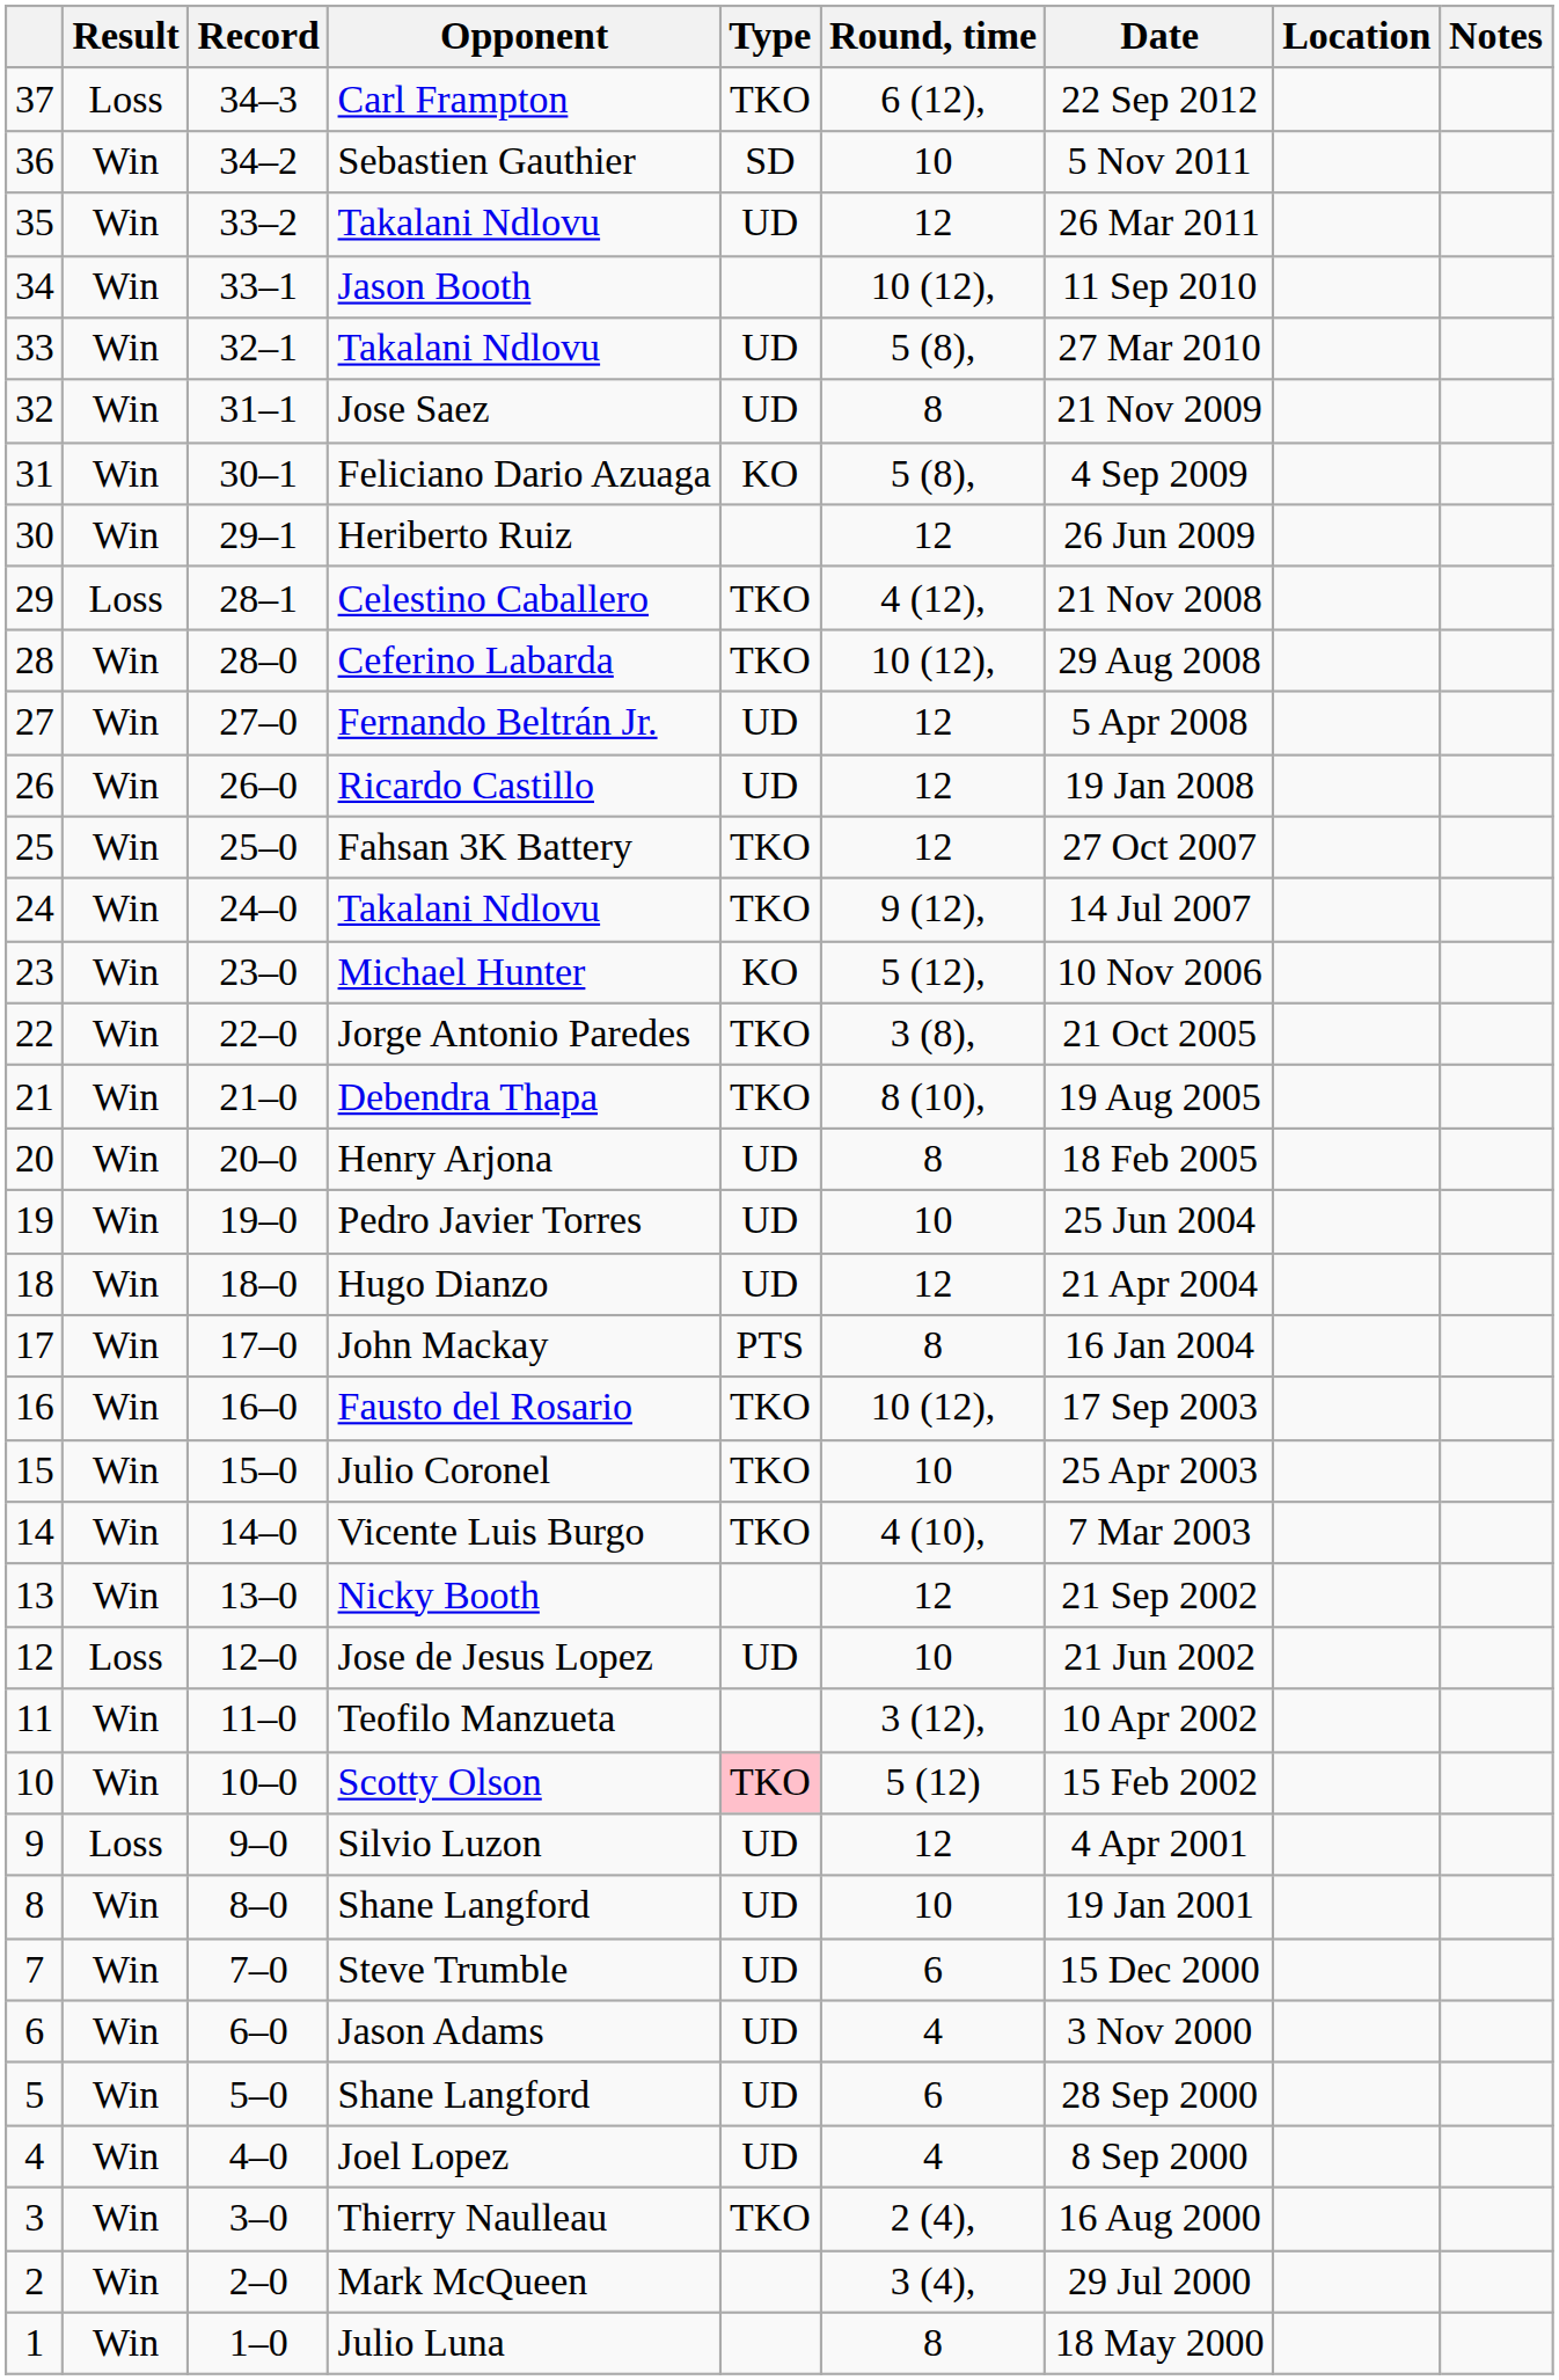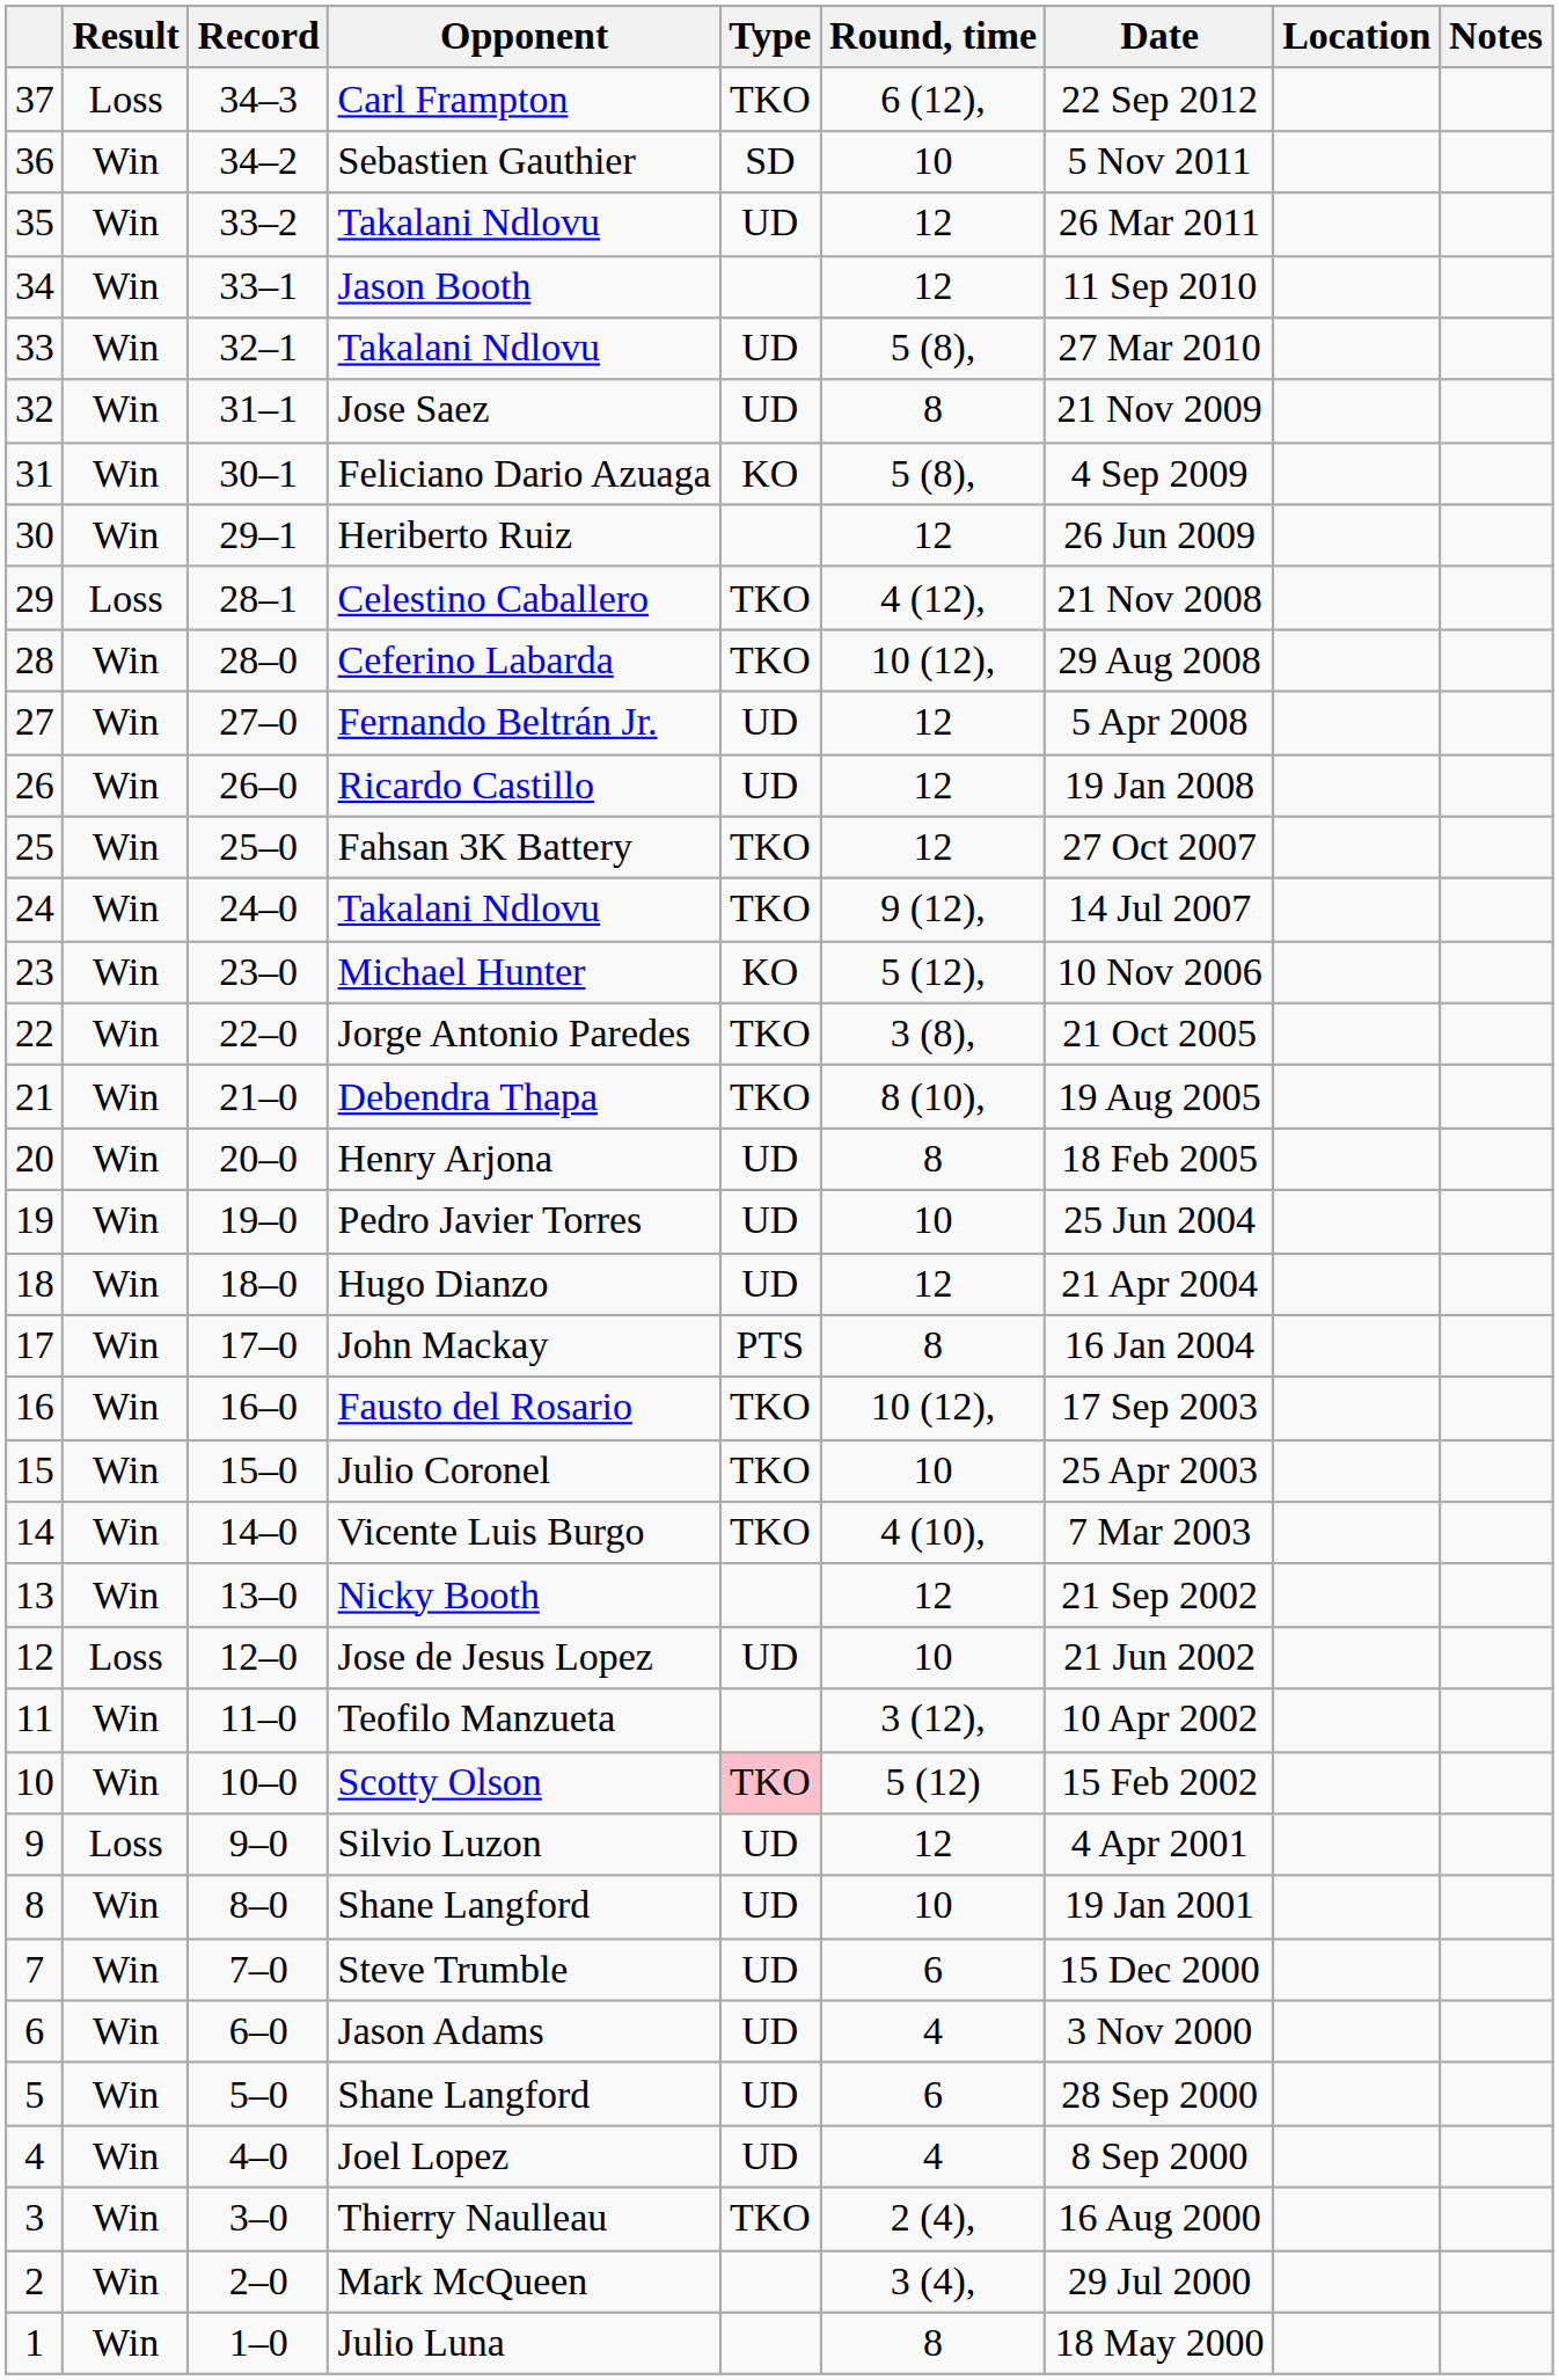 <table class="wikitable" style="text-align:center">
 <tr>
 <th></th>
 <th>Result</th>
 <th>Record</th>
 <th>Opponent</th>
 <th>Type</th>
 <th>Round, time</th>
 <th>Date</th>
 <th>Location</th>
 <th>Notes</th>
 </tr>
 <tr>
 <td>37</td>
 <td>Loss</td>
 <td>34–3</td>
 <td style="text-align:left;"><a href='#'>Carl Frampton</a></td>
 <td>TKO</td>
 <td>6 (12), </td>
 <td>22 Sep 2012</td>
 <td style="text-align:left;"></td>
 <td style="text-align:left;"></td>
 </tr>
 <tr>
 <td>36</td>
 <td>Win</td>
 <td>34–2</td>
 <td style="text-align:left;">Sebastien Gauthier</td>
 <td>SD</td>
 <td>10</td>
 <td>5 Nov 2011</td>
 <td style="text-align:left;"></td>
 <td></td>
 </tr>
 <tr>
 <td>35</td>
 <td>Win</td>
 <td>33–2</td>
 <td style="text-align:left;"><a href='#'>Takalani Ndlovu</a></td>
 <td>UD</td>
 <td>12</td>
 <td>26 Mar 2011</td>
 <td style="text-align:left;"></td>
 <td style="text-align:left;"></td>
 </tr>
 <tr>
 <td>34</td>
 <td>Win</td>
 <td>33–1</td>
 <td style="text-align:left;"><a href='#'>Jason Booth</a></td>
 <td></td>
-<td>10 (12), </td>
+<td>12</td>
 <td>11 Sep 2010</td>
 <td style="text-align:left;"></td>
 <td style="text-align:left;"></td>
 </tr>
 <tr>
 <td>33</td>
 <td>Win</td>
 <td>32–1</td>
 <td style="text-align:left;"><a href='#'>Takalani Ndlovu</a></td>
 <td>UD</td>
 <td>5 (8), </td>
 <td>27 Mar 2010</td>
 <td style="text-align:left;"></td>
 <td style="text-align:left;"></td>
 </tr>
 <tr>
 <td>32</td>
 <td>Win</td>
 <td>31–1</td>
 <td style="text-align:left;">Jose Saez</td>
 <td>UD</td>
 <td>8</td>
 <td>21 Nov 2009</td>
 <td style="text-align:left;"></td>
 <td></td>
 </tr>
 <tr>
 <td>31</td>
 <td>Win</td>
 <td>30–1</td>
 <td style="text-align:left;">Feliciano Dario Azuaga</td>
 <td>KO</td>
 <td>5 (8), </td>
 <td>4 Sep 2009</td>
 <td style="text-align:left;"></td>
 <td></td>
 </tr>
 <tr>
 <td>30</td>
 <td>Win</td>
 <td>29–1</td>
 <td style="text-align:left;">Heriberto Ruiz</td>
 <td></td>
 <td>12</td>
 <td>26 Jun 2009</td>
 <td style="text-align:left;"></td>
 <td></td>
 </tr>
 <tr>
 <td>29</td>
 <td>Loss</td>
 <td>28–1</td>
 <td style="text-align:left;"><a href='#'>Celestino Caballero</a></td>
 <td>TKO</td>
 <td>4 (12), </td>
 <td>21 Nov 2008</td>
 <td style="text-align:left;"></td>
 <td style="text-align:left;"></td>
 </tr>
 <tr>
 <td>28</td>
 <td>Win</td>
 <td>28–0</td>
 <td style="text-align:left;"><a href='#'>Ceferino Labarda</a></td>
 <td>TKO</td>
 <td>10 (12), </td>
 <td>29 Aug 2008</td>
 <td style="text-align:left;"></td>
 <td style="text-align:left;"></td>
 </tr>
 <tr>
 <td>27</td>
 <td>Win</td>
 <td>27–0</td>
 <td style="text-align:left;"><a href='#'>Fernando Beltrán Jr.</a></td>
 <td>UD</td>
 <td>12</td>
 <td>5 Apr 2008</td>
 <td style="text-align:left;"></td>
 <td style="text-align:left;"></td>
 </tr>
 <tr>
 <td>26</td>
 <td>Win</td>
 <td>26–0</td>
 <td style="text-align:left;"><a href='#'>Ricardo Castillo</a></td>
 <td>UD</td>
 <td>12</td>
 <td>19 Jan 2008</td>
 <td style="text-align:left;"></td>
 <td style="text-align:left;"></td>
 </tr>
 <tr>
 <td>25</td>
 <td>Win</td>
 <td>25–0</td>
 <td style="text-align:left;">Fahsan 3K Battery</td>
 <td>TKO</td>
 <td>12</td>
 <td>27 Oct 2007</td>
 <td style="text-align:left;"></td>
 <td style="text-align:left;"></td>
 </tr>
 <tr>
 <td>24</td>
 <td>Win</td>
 <td>24–0</td>
 <td style="text-align:left;"><a href='#'>Takalani Ndlovu</a></td>
 <td>TKO</td>
 <td>9 (12), </td>
 <td>14 Jul 2007</td>
 <td style="text-align:left;"></td>
 <td style="text-align:left;"></td>
 </tr>
 <tr>
 <td>23</td>
 <td>Win</td>
 <td>23–0</td>
 <td style="text-align:left;"><a href='#'>Michael Hunter</a></td>
 <td>KO</td>
 <td>5 (12), </td>
 <td>10 Nov 2006</td>
 <td style="text-align:left;"></td>
 <td style="text-align:left;"></td>
 </tr>
 <tr>
 <td>22</td>
 <td>Win</td>
 <td>22–0</td>
 <td style="text-align:left;">Jorge Antonio Paredes</td>
 <td>TKO</td>
 <td>3 (8), </td>
 <td>21 Oct 2005</td>
 <td style="text-align:left;"></td>
 <td></td>
 </tr>
 <tr>
 <td>21</td>
 <td>Win</td>
 <td>21–0</td>
 <td style="text-align:left;"><a href='#'>Debendra Thapa</a></td>
 <td>TKO</td>
 <td>8 (10), </td>
 <td>19 Aug 2005</td>
 <td style="text-align:left;"></td>
 <td></td>
 </tr>
 <tr>
 <td>20</td>
 <td>Win</td>
 <td>20–0</td>
 <td style="text-align:left;">Henry Arjona</td>
 <td>UD</td>
 <td>8</td>
 <td>18 Feb 2005</td>
 <td style="text-align:left;"></td>
 <td></td>
 </tr>
 <tr>
 <td>19</td>
 <td>Win</td>
 <td>19–0</td>
 <td style="text-align:left;">Pedro Javier Torres</td>
 <td>UD</td>
 <td>10</td>
 <td>25 Jun 2004</td>
 <td style="text-align:left;"></td>
 <td></td>
 </tr>
 <tr>
 <td>18</td>
 <td>Win</td>
 <td>18–0</td>
 <td style="text-align:left;">Hugo Dianzo</td>
 <td>UD</td>
 <td>12</td>
 <td>21 Apr 2004</td>
 <td style="text-align:left;"></td>
 <td style="text-align:left;"></td>
 </tr>
 <tr>
 <td>17</td>
 <td>Win</td>
 <td>17–0</td>
 <td style="text-align:left;">John Mackay</td>
 <td>PTS</td>
 <td>8</td>
 <td>16 Jan 2004</td>
 <td style="text-align:left;"></td>
 <td></td>
 </tr>
 <tr>
 <td>16</td>
 <td>Win</td>
 <td>16–0</td>
 <td style="text-align:left;"><a href='#'>Fausto del Rosario</a></td>
 <td>TKO</td>
 <td>10 (12), </td>
 <td>17 Sep 2003</td>
 <td style="text-align:left;"></td>
 <td></td>
 </tr>
 <tr>
 <td>15</td>
 <td>Win</td>
 <td>15–0</td>
 <td style="text-align:left;">Julio Coronel</td>
 <td>TKO</td>
 <td>10</td>
 <td>25 Apr 2003</td>
 <td style="text-align:left;"></td>
 <td></td>
 </tr>
 <tr>
 <td>14</td>
 <td>Win</td>
 <td>14–0</td>
 <td style="text-align:left;">Vicente Luis Burgo</td>
 <td>TKO</td>
 <td>4 (10), </td>
 <td>7 Mar 2003</td>
 <td style="text-align:left;"></td>
 <td></td>
 </tr>
 <tr>
 <td>13</td>
 <td>Win</td>
 <td>13–0</td>
 <td style="text-align:left;"><a href='#'>Nicky Booth</a></td>
 <td></td>
 <td>12</td>
 <td>21 Sep 2002</td>
 <td style="text-align:left;"></td>
 <td style="text-align:left;"></td>
 </tr>
 <tr>
 <td>12</td>
 <td>Loss</td>
 <td>12–0</td>
 <td style="text-align:left;">Jose de Jesus Lopez</td>
 <td>UD</td>
 <td>10</td>
 <td>21 Jun 2002</td>
 <td style="text-align:left;"></td>
 <td style="text-align:left;"></td>
 </tr>
 <tr>
 <td>11</td>
 <td>Win</td>
 <td>11–0</td>
 <td style="text-align:left;">Teofilo Manzueta</td>
 <td></td>
 <td>3 (12), </td>
 <td>10 Apr 2002</td>
 <td style="text-align:left;"></td>
 <td style="text-align:left;"></td>
 </tr>
 <tr>
 <td>10</td>
 <td>Win</td>
 <td>10–0</td>
 <td style="text-align:left;"><a href='#'>Scotty Olson</a></td>
 <td style="background: pink;">TKO</td>
 <td>5 (12)</td>
 <td>15 Feb 2002</td>
 <td style="text-align:left;"></td>
 <td style="text-align:left;"></td>
 </tr>
 <tr>
 <td>9</td>
 <td>Loss</td>
 <td>9–0</td>
 <td style="text-align:left;">Silvio Luzon</td>
 <td>UD</td>
 <td>12</td>
 <td>4 Apr 2001</td>
 <td style="text-align:left;"></td>
 <td></td>
 </tr>
 <tr>
 <td>8</td>
 <td>Win</td>
 <td>8–0</td>
 <td style="text-align:left;">Shane Langford</td>
 <td>UD</td>
 <td>10</td>
 <td>19 Jan 2001</td>
 <td style="text-align:left;"></td>
 <td></td>
 </tr>
 <tr>
 <td>7</td>
 <td>Win</td>
 <td>7–0</td>
 <td style="text-align:left;">Steve Trumble</td>
 <td>UD</td>
 <td>6</td>
 <td>15 Dec 2000</td>
 <td style="text-align:left;"></td>
 <td></td>
 </tr>
 <tr>
 <td>6</td>
 <td>Win</td>
 <td>6–0</td>
 <td style="text-align:left;">Jason Adams</td>
 <td>UD</td>
 <td>4</td>
 <td>3 Nov 2000</td>
 <td style="text-align:left;"></td>
 <td></td>
 </tr>
 <tr>
 <td>5</td>
 <td>Win</td>
 <td>5–0</td>
 <td style="text-align:left;">Shane Langford</td>
 <td>UD</td>
 <td>6</td>
 <td>28 Sep 2000</td>
 <td style="text-align:left;"></td>
 <td></td>
 </tr>
 <tr>
 <td>4</td>
 <td>Win</td>
 <td>4–0</td>
 <td style="text-align:left;">Joel Lopez</td>
 <td>UD</td>
 <td>4</td>
 <td>8 Sep 2000</td>
 <td style="text-align:left;"></td>
 <td></td>
 </tr>
 <tr>
 <td>3</td>
 <td>Win</td>
 <td>3–0</td>
 <td style="text-align:left;">Thierry Naulleau</td>
 <td>TKO</td>
 <td>2 (4), </td>
 <td>16 Aug 2000</td>
 <td style="text-align:left;"></td>
 <td></td>
 </tr>
 <tr>
 <td>2</td>
 <td>Win</td>
 <td>2–0</td>
 <td style="text-align:left;">Mark McQueen</td>
 <td></td>
 <td>3 (4), </td>
 <td>29 Jul 2000</td>
 <td style="text-align:left;"></td>
 <td></td>
 </tr>
 <tr>
 <td>1</td>
 <td>Win</td>
 <td>1–0</td>
 <td style="text-align:left;">Julio Luna</td>
 <td></td>
 <td>8</td>
 <td>18 May 2000</td>
 <td style="text-align:left;"></td>
 <td></td>
 </tr>
 </table>
